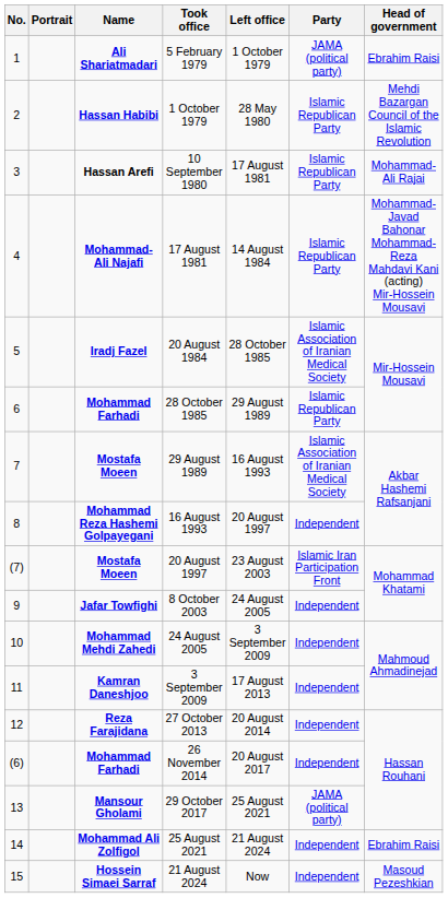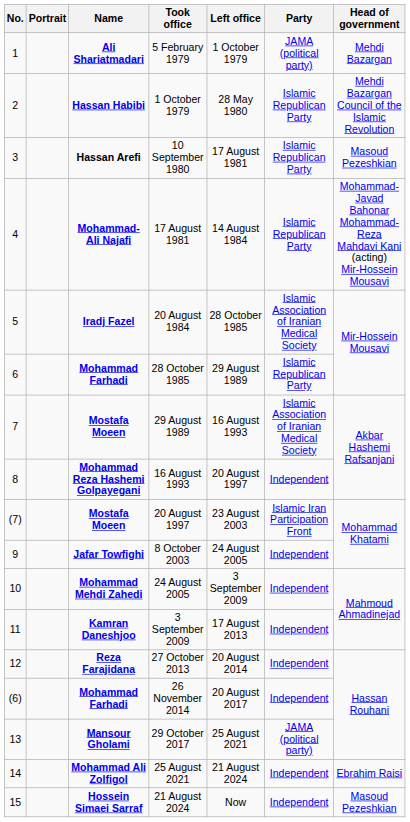 <table class="wikitable" style="text-align:center;">
 <tr>
 <th>No.</th>
 <th>Portrait</th>
 <th>Name</th>
 <th>Took office</th>
 <th>Left office</th>
 <th>Party</th>
 <th>Head of government</th>
 </tr>
 <tr>
 <td>1</td>
 <td></td>
 <td><strong><a href='#'>Ali Shariatmadari</a></strong></td>
 <td>5 February 1979</td>
 <td>1 October 1979</td>
 <td><a href='#'>JAMA (political party)</a></td>
-<td><a href='#'>Ebrahim Raisi</a></td>
+<td><a href='#'>Mehdi Bazargan</a></td>
 </tr>
 <tr>
 <td>2</td>
 <td></td>
 <td><strong><a href='#'>Hassan Habibi</a></strong></td>
 <td>1 October 1979</td>
 <td>28 May 1980</td>
 <td><a href='#'>Islamic Republican Party</a></td>
 <td><a href='#'>Mehdi Bazargan</a><br><a href='#'>Council of the Islamic Revolution</a></td>
 </tr>
 <tr>
 <td>3</td>
 <td></td>
 <td><strong>Hassan Arefi</strong></td>
 <td>10 September 1980</td>
 <td>17 August 1981</td>
 <td><a href='#'>Islamic Republican Party</a></td>
-<td><a href='#'>Mohammad-Ali Rajai</a></td>
+<td><a href='#'>Masoud Pezeshkian</a></td>
 </tr>
 <tr>
 <td>4</td>
 <td></td>
 <td><strong><a href='#'>Mohammad-Ali Najafi</a></strong></td>
 <td>17 August 1981</td>
 <td>14 August 1984</td>
 <td><a href='#'>Islamic Republican Party</a></td>
 <td><a href='#'>Mohammad-Javad Bahonar</a><br><a href='#'>Mohammad-Reza Mahdavi Kani</a> (acting)<br><a href='#'>Mir-Hossein Mousavi</a></td>
 </tr>
 <tr>
 <td>5</td>
 <td></td>
 <td><strong><a href='#'>Iradj Fazel</a></strong></td>
 <td>20 August 1984</td>
 <td>28 October 1985</td>
 <td><a href='#'>Islamic Association of Iranian Medical Society</a></td>
 <td rowspan="2"><a href='#'>Mir-Hossein Mousavi</a></td>
 </tr>
 <tr>
 <td>6</td>
 <td></td>
 <td><strong><a href='#'>Mohammad Farhadi</a></strong></td>
 <td>28 October 1985</td>
 <td>29 August 1989</td>
 <td><a href='#'>Islamic Republican Party</a></td>
 </tr>
 <tr>
 <td>7</td>
 <td></td>
 <td><strong><a href='#'>Mostafa Moeen</a></strong></td>
 <td>29 August 1989</td>
 <td>16 August 1993</td>
 <td><a href='#'>Islamic Association of Iranian Medical Society</a></td>
 <td rowspan="2"><a href='#'>Akbar Hashemi Rafsanjani</a></td>
 </tr>
 <tr>
 <td>8</td>
 <td></td>
 <td><strong><a href='#'>Mohammad Reza Hashemi Golpayegani</a></strong></td>
 <td>16 August 1993</td>
 <td>20 August 1997</td>
 <td><a href='#'>Independent</a></td>
 </tr>
 <tr>
 <td>(7)</td>
 <td></td>
 <td><strong><a href='#'>Mostafa Moeen</a></strong></td>
 <td>20 August 1997</td>
 <td>23 August 2003</td>
 <td><a href='#'>Islamic Iran Participation Front</a></td>
 <td rowspan="2"><a href='#'>Mohammad Khatami</a></td>
 </tr>
 <tr>
 <td>9</td>
 <td></td>
 <td><strong><a href='#'>Jafar Towfighi</a></strong></td>
 <td>8 October 2003</td>
 <td>24 August 2005</td>
 <td><a href='#'>Independent</a></td>
 </tr>
 <tr>
 <td>10</td>
 <td></td>
 <td><strong><a href='#'>Mohammad Mehdi Zahedi</a></strong></td>
 <td>24 August 2005</td>
 <td>3 September 2009</td>
 <td><a href='#'>Independent</a></td>
 <td rowspan="2"><a href='#'>Mahmoud Ahmadinejad</a></td>
 </tr>
 <tr>
 <td>11</td>
 <td></td>
 <td><strong><a href='#'>Kamran Daneshjoo</a></strong></td>
 <td>3 September 2009</td>
 <td>17 August 2013</td>
 <td><a href='#'>Independent</a></td>
 </tr>
 <tr>
 <td>12</td>
 <td></td>
 <td><strong><a href='#'>Reza Farajidana</a></strong></td>
 <td>27 October 2013</td>
 <td>20 August 2014</td>
 <td><a href='#'>Independent</a></td>
 <td rowspan="3"><a href='#'>Hassan Rouhani</a></td>
 </tr>
 <tr>
 <td>(6)</td>
 <td></td>
 <td><strong><a href='#'>Mohammad Farhadi</a></strong></td>
 <td>26 November 2014</td>
 <td>20 August 2017</td>
 <td><a href='#'>Independent</a></td>
 </tr>
 <tr>
 <td>13</td>
 <td></td>
 <td><strong><a href='#'>Mansour Gholami</a></strong></td>
 <td>29 October 2017</td>
 <td>25 August 2021</td>
 <td><a href='#'>JAMA (political party)</a></td>
 </tr>
 <tr>
 <td>14</td>
 <td></td>
 <td><strong><a href='#'>Mohammad Ali Zolfigol</a></strong></td>
 <td>25 August 2021</td>
 <td>21 August 2024</td>
 <td><a href='#'>Independent</a></td>
 <td><a href='#'>Ebrahim Raisi</a></td>
 </tr>
 <tr>
 <td>15</td>
 <td></td>
 <td><strong><a href='#'>Hossein Simaei Sarraf</a></strong></td>
 <td>21 August 2024</td>
 <td>Now</td>
 <td><a href='#'>Independent</a></td>
 <td><a href='#'>Masoud Pezeshkian</a></td>
 </tr>
 </table>
